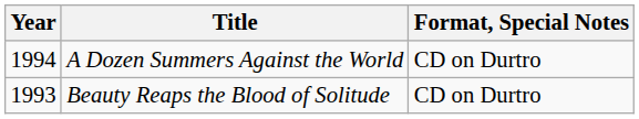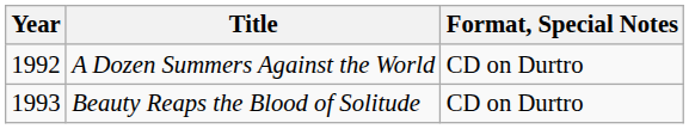 <table class="wikitable">
 <tr>
 <th>Year</th>
 <th>Title</th>
 <th>Format, Special Notes</th>
 </tr>
 <tr>
-<td>1994</td>
+<td>1992</td>
 <td><em>A Dozen Summers Against the World</em></td>
 <td>CD on Durtro</td>
 </tr>
 <tr>
 <td>1993</td>
 <td><em>Beauty Reaps the Blood of Solitude</em></td>
 <td>CD on Durtro</td>
 </tr>
 </table>
